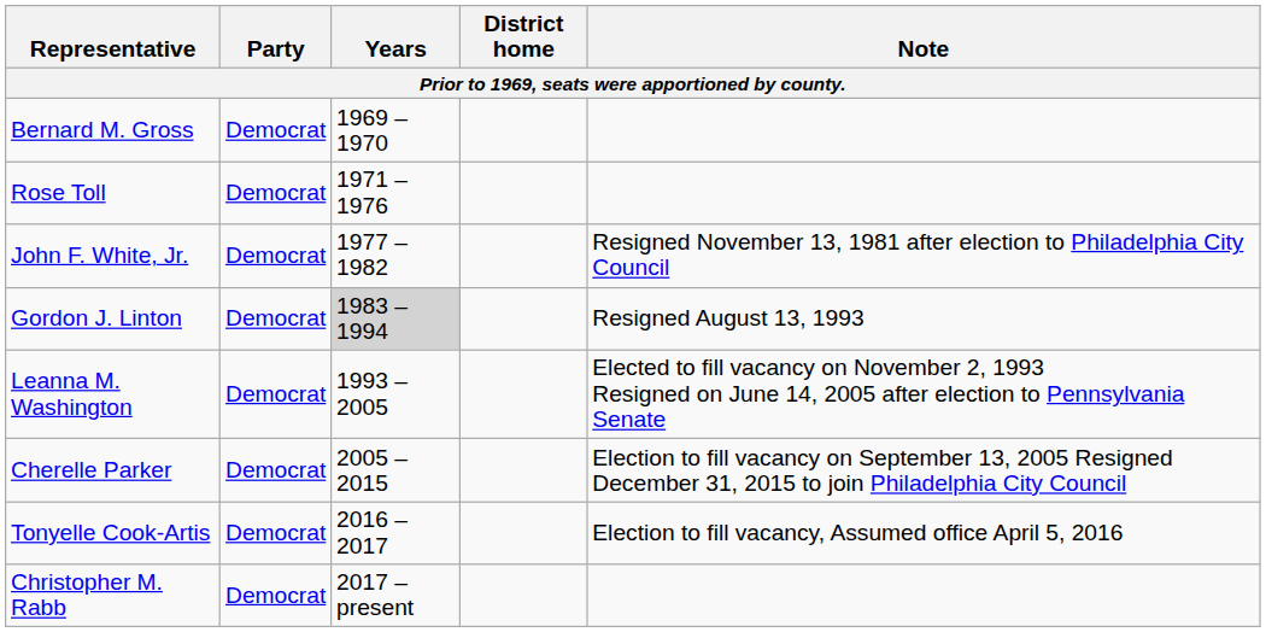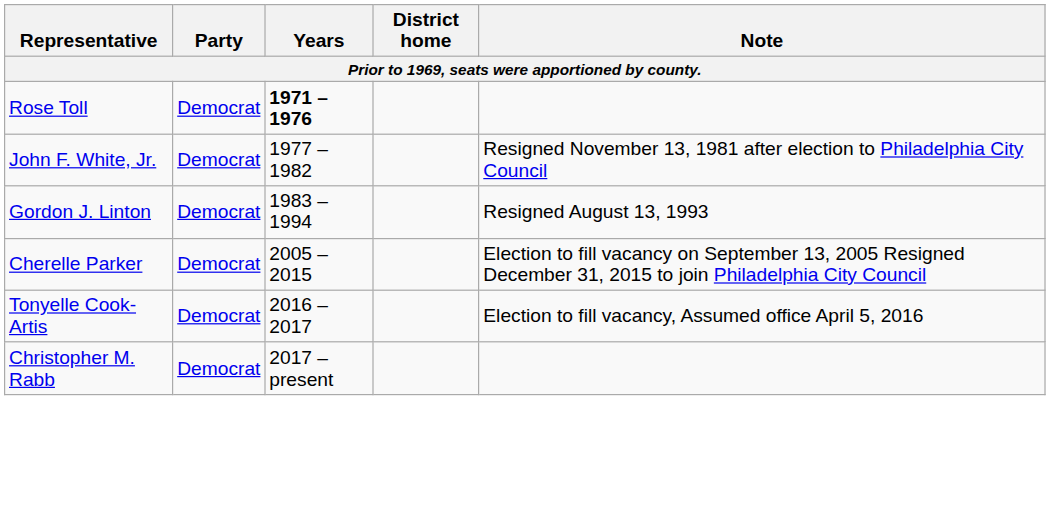 <table class=wikitable>
 <tr valign=bottom>
 <th>Representative</th>
 <th>Party</th>
 <th>Years</th>
 <th>District home</th>
 <th>Note</th>
 </tr>
 <tr>
 <th colspan=5 style="font-size: 80%;"><em>Prior to 1969, seats were apportioned by county.</em></th>
 </tr>
 <tr>
-<td><a href='#'>Bernard M. Gross</a></td>
-<td><a href='#'>Democrat</a></td>
-<td>1969 – 1970</td>
-<td></td>
-<td></td>
-</tr>
-<tr>
 <td><a href='#'>Rose Toll</a></td>
 <td><a href='#'>Democrat</a></td>
-<td>1971 – 1976</td>
+<td><strong>1971 – 1976</strong></td>
 <td></td>
 <td></td>
 </tr>
 <tr>
 <td><a href='#'>John F. White, Jr.</a></td>
 <td><a href='#'>Democrat</a></td>
 <td>1977 – 1982</td>
 <td></td>
 <td>Resigned November 13, 1981 after election to <a href='#'>Philadelphia City Council</a></td>
 </tr>
 <tr>
 <td><a href='#'>Gordon J. Linton</a></td>
 <td><a href='#'>Democrat</a></td>
-<td style="background: lightgrey;">1983 – 1994</td>
+<td>1983 – 1994</td>
 <td></td>
 <td>Resigned August 13, 1993</td>
-</tr>
-<tr>
-<td><a href='#'>Leanna M. Washington</a></td>
-<td><a href='#'>Democrat</a></td>
-<td>1993 – 2005</td>
-<td></td>
-<td>Elected to fill vacancy on November 2, 1993<br>Resigned on June 14, 2005 after election to <a href='#'>Pennsylvania Senate</a></td>
 </tr>
 <tr>
 <td><a href='#'>Cherelle Parker</a></td>
 <td><a href='#'>Democrat</a></td>
 <td>2005 – 2015</td>
 <td></td>
 <td>Election to fill vacancy on September 13, 2005 Resigned December 31, 2015 to join <a href='#'>Philadelphia City Council</a></td>
 </tr>
 <tr>
 <td><a href='#'>Tonyelle Cook-Artis</a></td>
 <td><a href='#'>Democrat</a></td>
 <td>2016 – 2017</td>
 <td></td>
 <td>Election to fill vacancy, Assumed office April 5, 2016</td>
 </tr>
 <tr>
 <td><a href='#'>Christopher M. Rabb</a></td>
 <td><a href='#'>Democrat</a></td>
 <td>2017 – present</td>
 <td></td>
 <td></td>
 </tr>
 </table>
